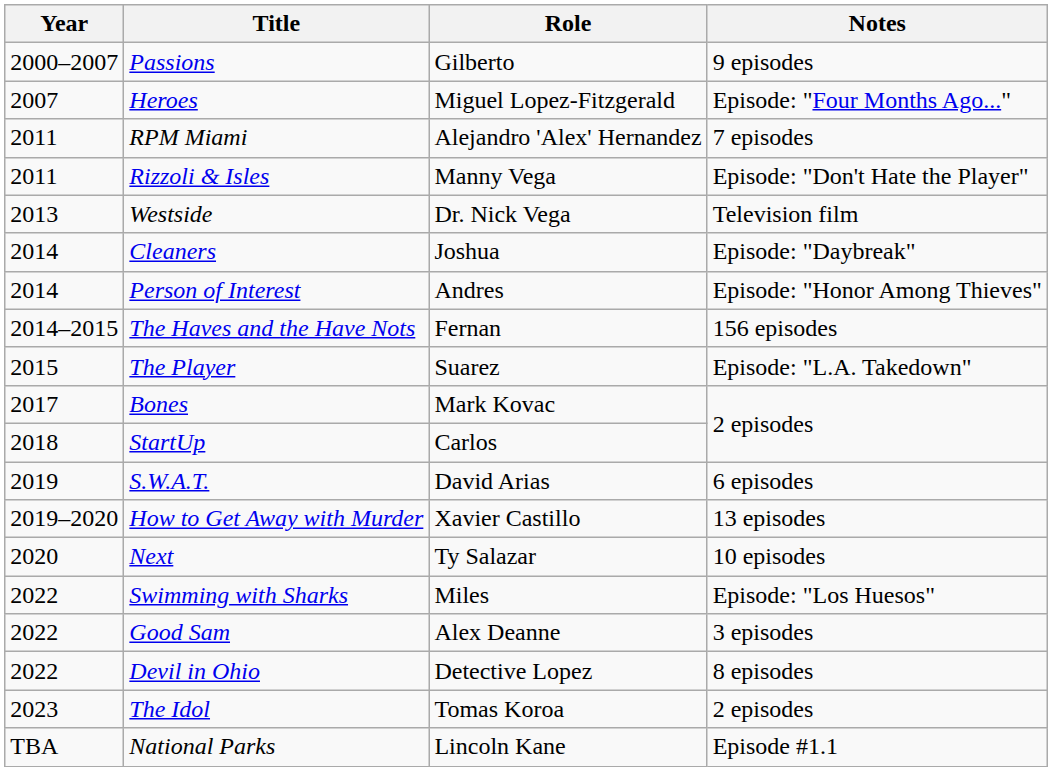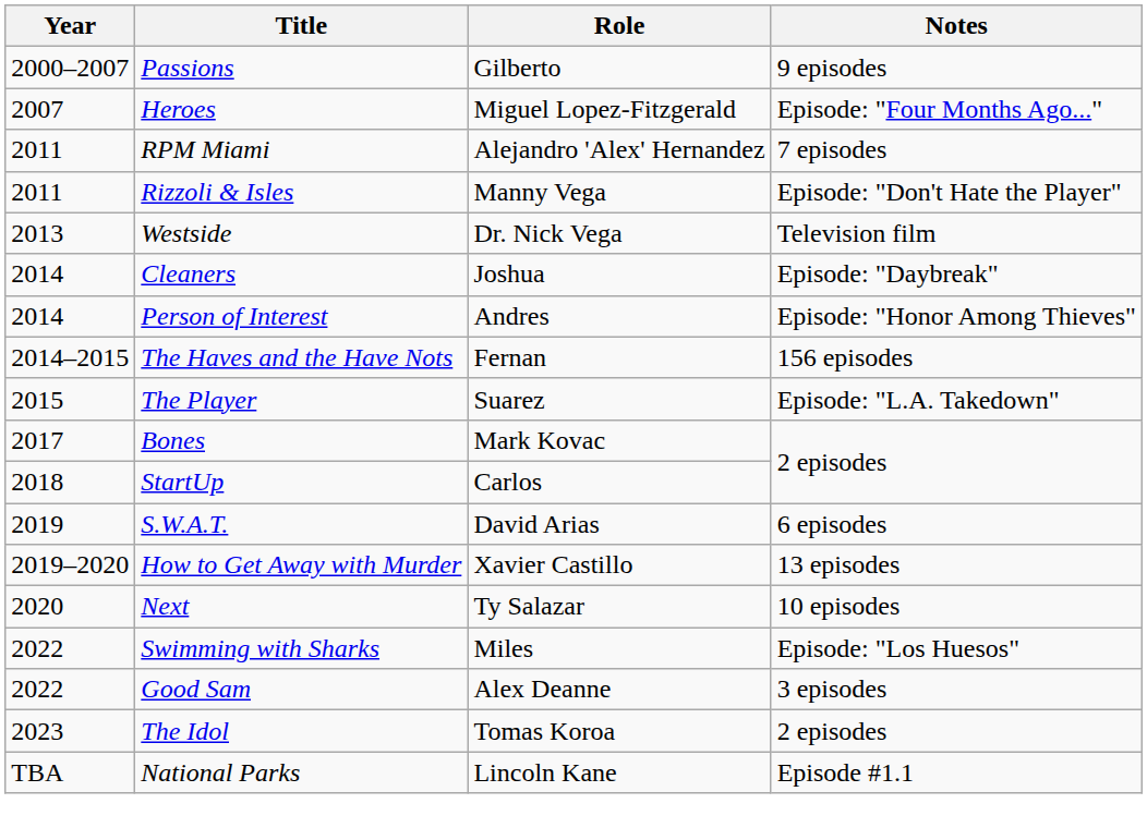 <table class="wikitable sortable">
 <tr>
 <th>Year</th>
 <th>Title</th>
 <th>Role</th>
 <th>Notes</th>
 </tr>
 <tr>
 <td>2000–2007</td>
 <td><em><a href='#'>Passions</a></em></td>
 <td>Gilberto</td>
 <td>9 episodes</td>
 </tr>
 <tr>
 <td>2007</td>
 <td><a href='#'><em>Heroes</em></a></td>
 <td>Miguel Lopez-Fitzgerald</td>
 <td>Episode: "<a href='#'>Four Months Ago...</a>"</td>
 </tr>
 <tr>
 <td>2011</td>
 <td><em>RPM Miami</em></td>
 <td>Alejandro 'Alex' Hernandez</td>
 <td>7 episodes</td>
 </tr>
 <tr>
 <td>2011</td>
 <td><em><a href='#'>Rizzoli & Isles</a></em></td>
 <td>Manny Vega</td>
 <td>Episode: "Don't Hate the Player"</td>
 </tr>
 <tr>
 <td>2013</td>
 <td><em>Westside</em></td>
 <td>Dr. Nick Vega</td>
 <td>Television film</td>
 </tr>
 <tr>
 <td>2014</td>
 <td><a href='#'><em>Cleaners</em></a></td>
 <td>Joshua</td>
 <td>Episode: "Daybreak"</td>
 </tr>
 <tr>
 <td>2014</td>
 <td><a href='#'><em>Person of Interest</em></a></td>
 <td>Andres</td>
 <td>Episode: "Honor Among Thieves"</td>
 </tr>
 <tr>
 <td>2014–2015</td>
 <td><a href='#'><em>The Haves and the Have Nots</em></a></td>
 <td>Fernan</td>
 <td>156 episodes</td>
 </tr>
 <tr>
 <td>2015</td>
 <td><a href='#'><em>The Player</em></a></td>
 <td>Suarez</td>
 <td>Episode: "L.A. Takedown"</td>
 </tr>
 <tr>
 <td>2017</td>
 <td><a href='#'><em>Bones</em></a></td>
 <td>Mark Kovac</td>
 <td rowspan="2">2 episodes</td>
 </tr>
 <tr>
 <td>2018</td>
 <td><a href='#'><em>StartUp</em></a></td>
 <td>Carlos</td>
 </tr>
 <tr>
 <td>2019</td>
 <td><a href='#'><em>S.W.A.T.</em></a></td>
 <td>David Arias</td>
 <td>6 episodes</td>
 </tr>
 <tr>
 <td>2019–2020</td>
 <td><em><a href='#'>How to Get Away with Murder</a></em></td>
 <td>Xavier Castillo</td>
 <td>13 episodes</td>
 </tr>
 <tr>
 <td>2020</td>
 <td><a href='#'><em>Next</em></a></td>
 <td>Ty Salazar</td>
 <td>10 episodes</td>
 </tr>
 <tr>
 <td>2022</td>
 <td><a href='#'><em>Swimming with Sharks</em></a></td>
 <td>Miles</td>
 <td>Episode: "Los Huesos"</td>
 </tr>
 <tr>
 <td>2022</td>
 <td><a href='#'><em>Good Sam</em></a></td>
 <td>Alex Deanne</td>
 <td>3 episodes</td>
 </tr>
 <tr>
-<td>2022</td>
-<td><em><a href='#'>Devil in Ohio</a></em></td>
-<td>Detective Lopez</td>
-<td>8 episodes</td>
-</tr>
-<tr>
 <td>2023</td>
 <td><a href='#'><em>The Idol</em></a></td>
 <td>Tomas Koroa</td>
 <td>2 episodes</td>
 </tr>
 <tr>
 <td>TBA</td>
 <td><em>National Parks</em></td>
 <td>Lincoln Kane</td>
 <td>Episode #1.1</td>
 </tr>
 </table>
